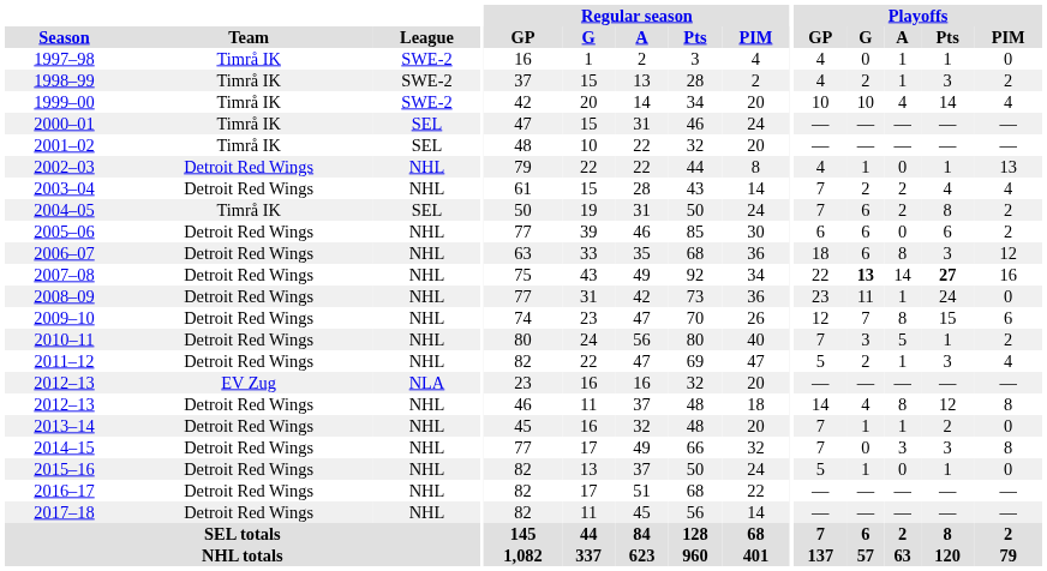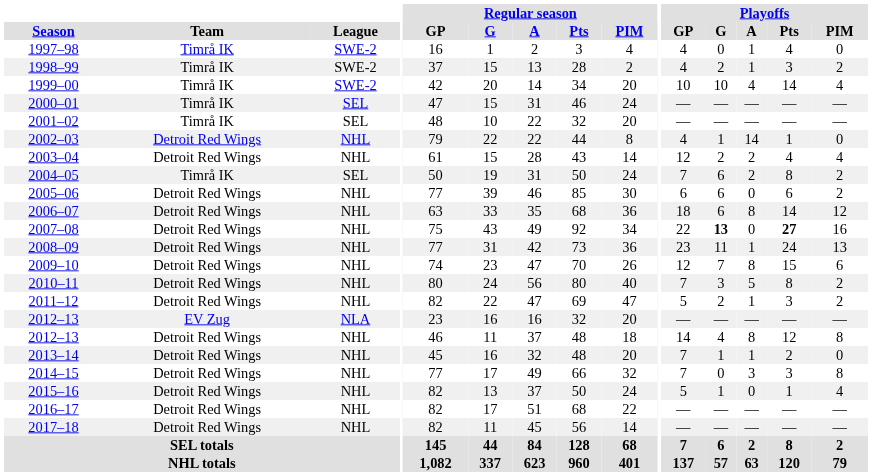 <table border="0" cellpadding="1" cellspacing="0" style="text-align:center; width:60em">
 <tr bgcolor="#e0e0e0">
 <th colspan="3" bgcolor="#ffffff"></th>
 <th rowspan="100" bgcolor="#ffffff"></th>
 <th colspan="5"><a href='#'>Regular season</a></th>
 <th rowspan="100" bgcolor="#ffffff"></th>
 <th colspan="5"><a href='#'>Playoffs</a></th>
 </tr>
 <tr bgcolor="#e0e0e0">
 <th><a href='#'>Season</a></th>
 <th>Team</th>
 <th>League</th>
 <th>GP</th>
 <th><a href='#'>G</a></th>
 <th><a href='#'>A</a></th>
 <th><a href='#'>Pts</a></th>
 <th><a href='#'>PIM</a></th>
 <th>GP</th>
 <th>G</th>
 <th>A</th>
 <th>Pts</th>
 <th>PIM</th>
 </tr>
 <tr>
 <td><a href='#'>1997–98</a></td>
 <td><a href='#'>Timrå IK</a></td>
 <td><a href='#'>SWE-2</a></td>
 <td>16</td>
 <td>1</td>
 <td>2</td>
 <td>3</td>
 <td>4</td>
 <td>4</td>
 <td>0</td>
 <td>1</td>
-<td>1</td>
+<td>4</td>
 <td>0</td>
 </tr>
 <tr bgcolor="#f0f0f0">
 <td><a href='#'>1998–99</a></td>
 <td>Timrå IK</td>
 <td>SWE-2</td>
 <td>37</td>
 <td>15</td>
 <td>13</td>
 <td>28</td>
 <td>2</td>
 <td>4</td>
 <td>2</td>
 <td>1</td>
 <td>3</td>
 <td>2</td>
 </tr>
 <tr>
 <td><a href='#'>1999–00</a></td>
 <td>Timrå IK</td>
 <td><a href='#'>SWE-2</a></td>
 <td>42</td>
 <td>20</td>
 <td>14</td>
 <td>34</td>
 <td>20</td>
 <td>10</td>
 <td>10</td>
 <td>4</td>
 <td>14</td>
 <td>4</td>
 </tr>
 <tr bgcolor="#f0f0f0">
 <td><a href='#'>2000–01</a></td>
 <td>Timrå IK</td>
 <td><a href='#'>SEL</a></td>
 <td>47</td>
 <td>15</td>
 <td>31</td>
 <td>46</td>
 <td>24</td>
 <td>—</td>
 <td>—</td>
 <td>—</td>
 <td>—</td>
 <td>—</td>
 </tr>
 <tr>
 <td><a href='#'>2001–02</a></td>
 <td>Timrå IK</td>
 <td>SEL</td>
 <td>48</td>
 <td>10</td>
 <td>22</td>
 <td>32</td>
 <td>20</td>
 <td>—</td>
 <td>—</td>
 <td>—</td>
 <td>—</td>
 <td>—</td>
 </tr>
 <tr bgcolor="#f0f0f0">
 <td><a href='#'>2002–03</a></td>
 <td><a href='#'>Detroit Red Wings</a></td>
 <td><a href='#'>NHL</a></td>
 <td>79</td>
 <td>22</td>
 <td>22</td>
 <td>44</td>
 <td>8</td>
 <td>4</td>
 <td>1</td>
+<td>14</td>
+<td>1</td>
 <td>0</td>
-<td>1</td>
-<td>13</td>
 </tr>
 <tr>
 <td><a href='#'>2003–04</a></td>
 <td>Detroit Red Wings</td>
 <td>NHL</td>
 <td>61</td>
 <td>15</td>
 <td>28</td>
 <td>43</td>
 <td>14</td>
-<td>7</td>
+<td>12</td>
 <td>2</td>
 <td>2</td>
 <td>4</td>
 <td>4</td>
 </tr>
 <tr bgcolor="#f0f0f0">
 <td><a href='#'>2004–05</a></td>
 <td>Timrå IK</td>
 <td>SEL</td>
 <td>50</td>
 <td>19</td>
 <td>31</td>
 <td>50</td>
 <td>24</td>
 <td>7</td>
 <td>6</td>
 <td>2</td>
 <td>8</td>
 <td>2</td>
 </tr>
 <tr>
 <td><a href='#'>2005–06</a></td>
 <td>Detroit Red Wings</td>
 <td>NHL</td>
 <td>77</td>
 <td>39</td>
 <td>46</td>
 <td>85</td>
 <td>30</td>
 <td>6</td>
 <td>6</td>
 <td>0</td>
 <td>6</td>
 <td>2</td>
 </tr>
 <tr bgcolor="#f0f0f0">
 <td><a href='#'>2006–07</a></td>
 <td>Detroit Red Wings</td>
 <td>NHL</td>
 <td>63</td>
 <td>33</td>
 <td>35</td>
 <td>68</td>
 <td>36</td>
 <td>18</td>
 <td>6</td>
 <td>8</td>
-<td>3</td>
+<td>14</td>
 <td>12</td>
 </tr>
 <tr>
 <td><a href='#'>2007–08</a></td>
 <td>Detroit Red Wings</td>
 <td>NHL</td>
 <td>75</td>
 <td>43</td>
 <td>49</td>
 <td>92</td>
 <td>34</td>
 <td>22</td>
 <td><strong>13</strong></td>
-<td>14</td>
+<td>0</td>
 <td><strong>27</strong></td>
 <td>16</td>
 </tr>
 <tr bgcolor="#f0f0f0">
 <td><a href='#'>2008–09</a></td>
 <td>Detroit Red Wings</td>
 <td>NHL</td>
 <td>77</td>
 <td>31</td>
 <td>42</td>
 <td>73</td>
 <td>36</td>
 <td>23</td>
 <td>11</td>
 <td>1</td>
 <td>24</td>
-<td>0</td>
+<td>13</td>
 </tr>
 <tr>
 <td><a href='#'>2009–10</a></td>
 <td>Detroit Red Wings</td>
 <td>NHL</td>
 <td>74</td>
 <td>23</td>
 <td>47</td>
 <td>70</td>
 <td>26</td>
 <td>12</td>
 <td>7</td>
 <td>8</td>
 <td>15</td>
 <td>6</td>
 </tr>
 <tr bgcolor="#f0f0f0">
 <td><a href='#'>2010–11</a></td>
 <td>Detroit Red Wings</td>
 <td>NHL</td>
 <td>80</td>
 <td>24</td>
 <td>56</td>
 <td>80</td>
 <td>40</td>
 <td>7</td>
 <td>3</td>
 <td>5</td>
-<td>1</td>
+<td>8</td>
 <td>2</td>
 </tr>
 <tr>
 <td><a href='#'>2011–12</a></td>
 <td>Detroit Red Wings</td>
 <td>NHL</td>
 <td>82</td>
 <td>22</td>
 <td>47</td>
 <td>69</td>
 <td>47</td>
 <td>5</td>
 <td>2</td>
 <td>1</td>
 <td>3</td>
-<td>4</td>
+<td>2</td>
 </tr>
 <tr bgcolor="#f0f0f0">
 <td><a href='#'>2012–13</a></td>
 <td><a href='#'>EV Zug</a></td>
 <td><a href='#'>NLA</a></td>
 <td>23</td>
 <td>16</td>
 <td>16</td>
 <td>32</td>
 <td>20</td>
 <td>—</td>
 <td>—</td>
 <td>—</td>
 <td>—</td>
 <td>—</td>
 </tr>
 <tr>
 <td><a href='#'>2012–13</a></td>
 <td>Detroit Red Wings</td>
 <td>NHL</td>
 <td>46</td>
 <td>11</td>
 <td>37</td>
 <td>48</td>
 <td>18</td>
 <td>14</td>
 <td>4</td>
 <td>8</td>
 <td>12</td>
 <td>8</td>
 </tr>
 <tr bgcolor="#f0f0f0">
 <td><a href='#'>2013–14</a></td>
 <td>Detroit Red Wings</td>
 <td>NHL</td>
 <td>45</td>
 <td>16</td>
 <td>32</td>
 <td>48</td>
 <td>20</td>
 <td>7</td>
 <td>1</td>
 <td>1</td>
 <td>2</td>
 <td>0</td>
 </tr>
 <tr>
 <td><a href='#'>2014–15</a></td>
 <td>Detroit Red Wings</td>
 <td>NHL</td>
 <td>77</td>
 <td>17</td>
 <td>49</td>
 <td>66</td>
 <td>32</td>
 <td>7</td>
 <td>0</td>
 <td>3</td>
 <td>3</td>
 <td>8</td>
 </tr>
 <tr bgcolor="#f0f0f0">
 <td><a href='#'>2015–16</a></td>
 <td>Detroit Red Wings</td>
 <td>NHL</td>
 <td>82</td>
 <td>13</td>
 <td>37</td>
 <td>50</td>
 <td>24</td>
 <td>5</td>
 <td>1</td>
 <td>0</td>
 <td>1</td>
-<td>0</td>
+<td>4</td>
 </tr>
 <tr>
 <td><a href='#'>2016–17</a></td>
 <td>Detroit Red Wings</td>
 <td>NHL</td>
 <td>82</td>
 <td>17</td>
 <td>51</td>
 <td>68</td>
 <td>22</td>
 <td>—</td>
 <td>—</td>
 <td>—</td>
 <td>—</td>
 <td>—</td>
 </tr>
 <tr bgcolor="#f0f0f0">
 <td><a href='#'>2017–18</a></td>
 <td>Detroit Red Wings</td>
 <td>NHL</td>
 <td>82</td>
 <td>11</td>
 <td>45</td>
 <td>56</td>
 <td>14</td>
 <td>—</td>
 <td>—</td>
 <td>—</td>
 <td>—</td>
 <td>—</td>
 </tr>
 <tr bgcolor="#e0e0e0">
 <th colspan="3">SEL totals</th>
 <th>145</th>
 <th>44</th>
 <th>84</th>
 <th>128</th>
 <th>68</th>
 <th>7</th>
 <th>6</th>
 <th>2</th>
 <th>8</th>
 <th>2</th>
 </tr>
 <tr bgcolor="#e0e0e0">
 <th colspan="3">NHL totals</th>
 <th>1,082</th>
 <th>337</th>
 <th>623</th>
 <th>960</th>
 <th>401</th>
 <th>137</th>
 <th>57</th>
 <th>63</th>
 <th>120</th>
 <th>79</th>
 </tr>
 </table>
